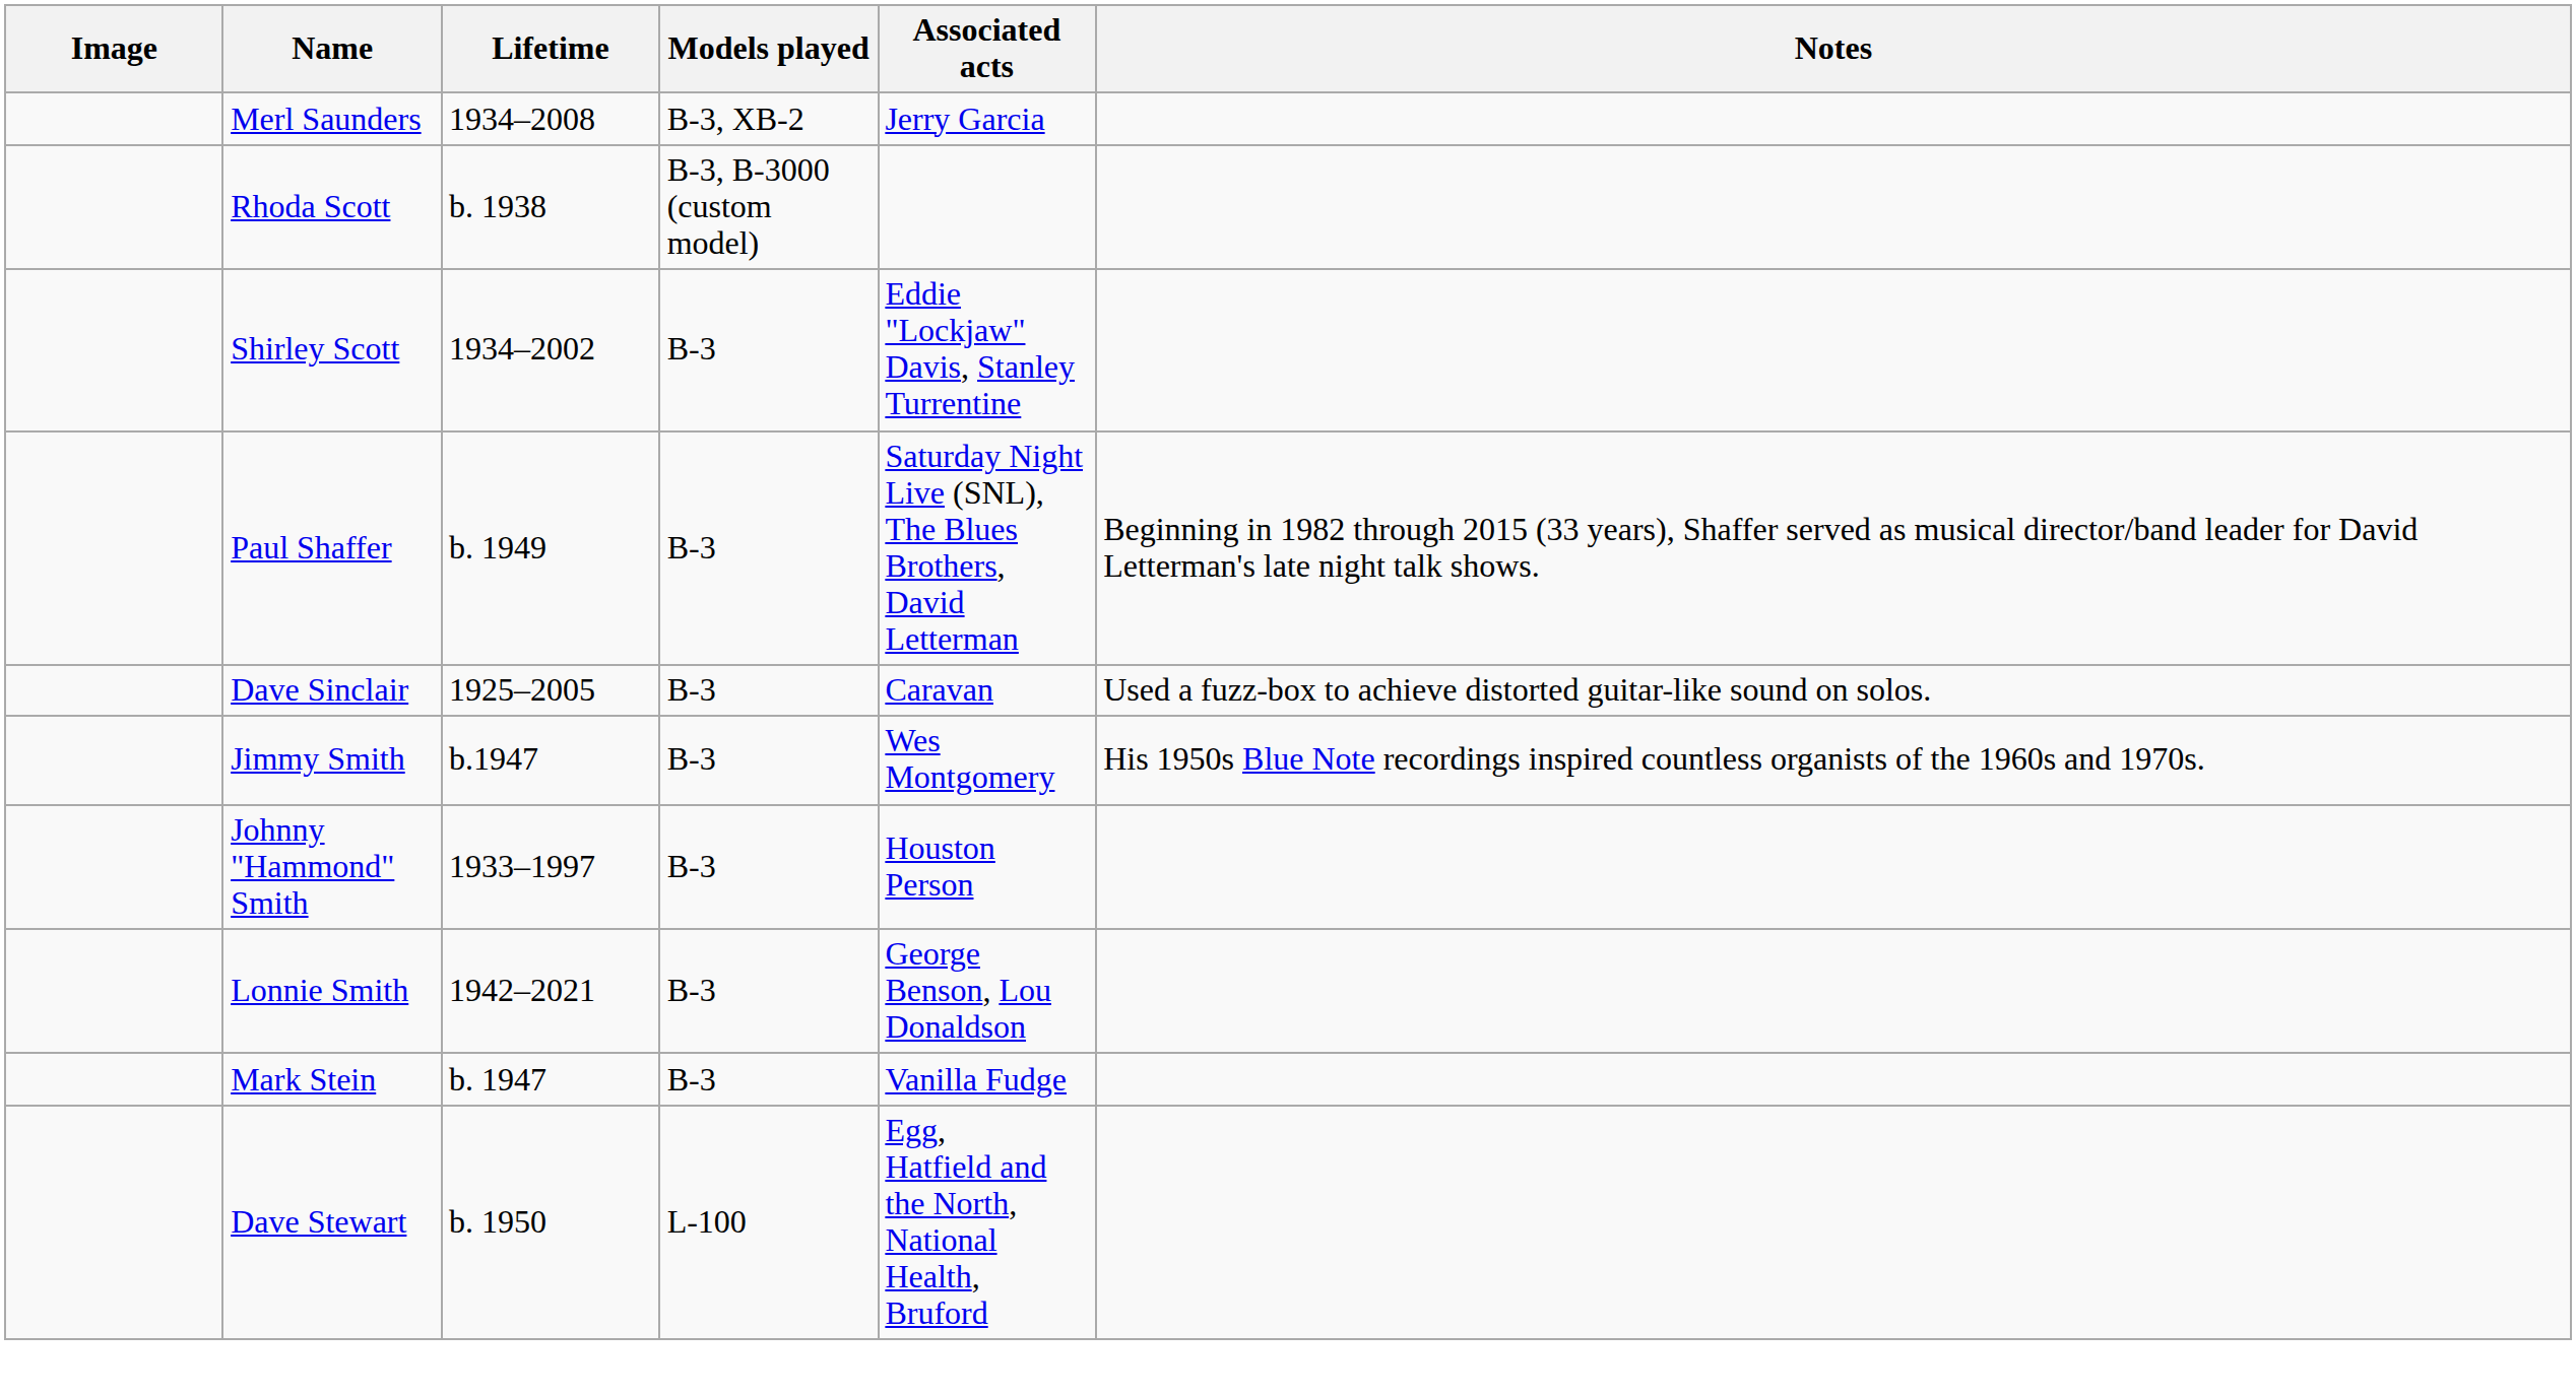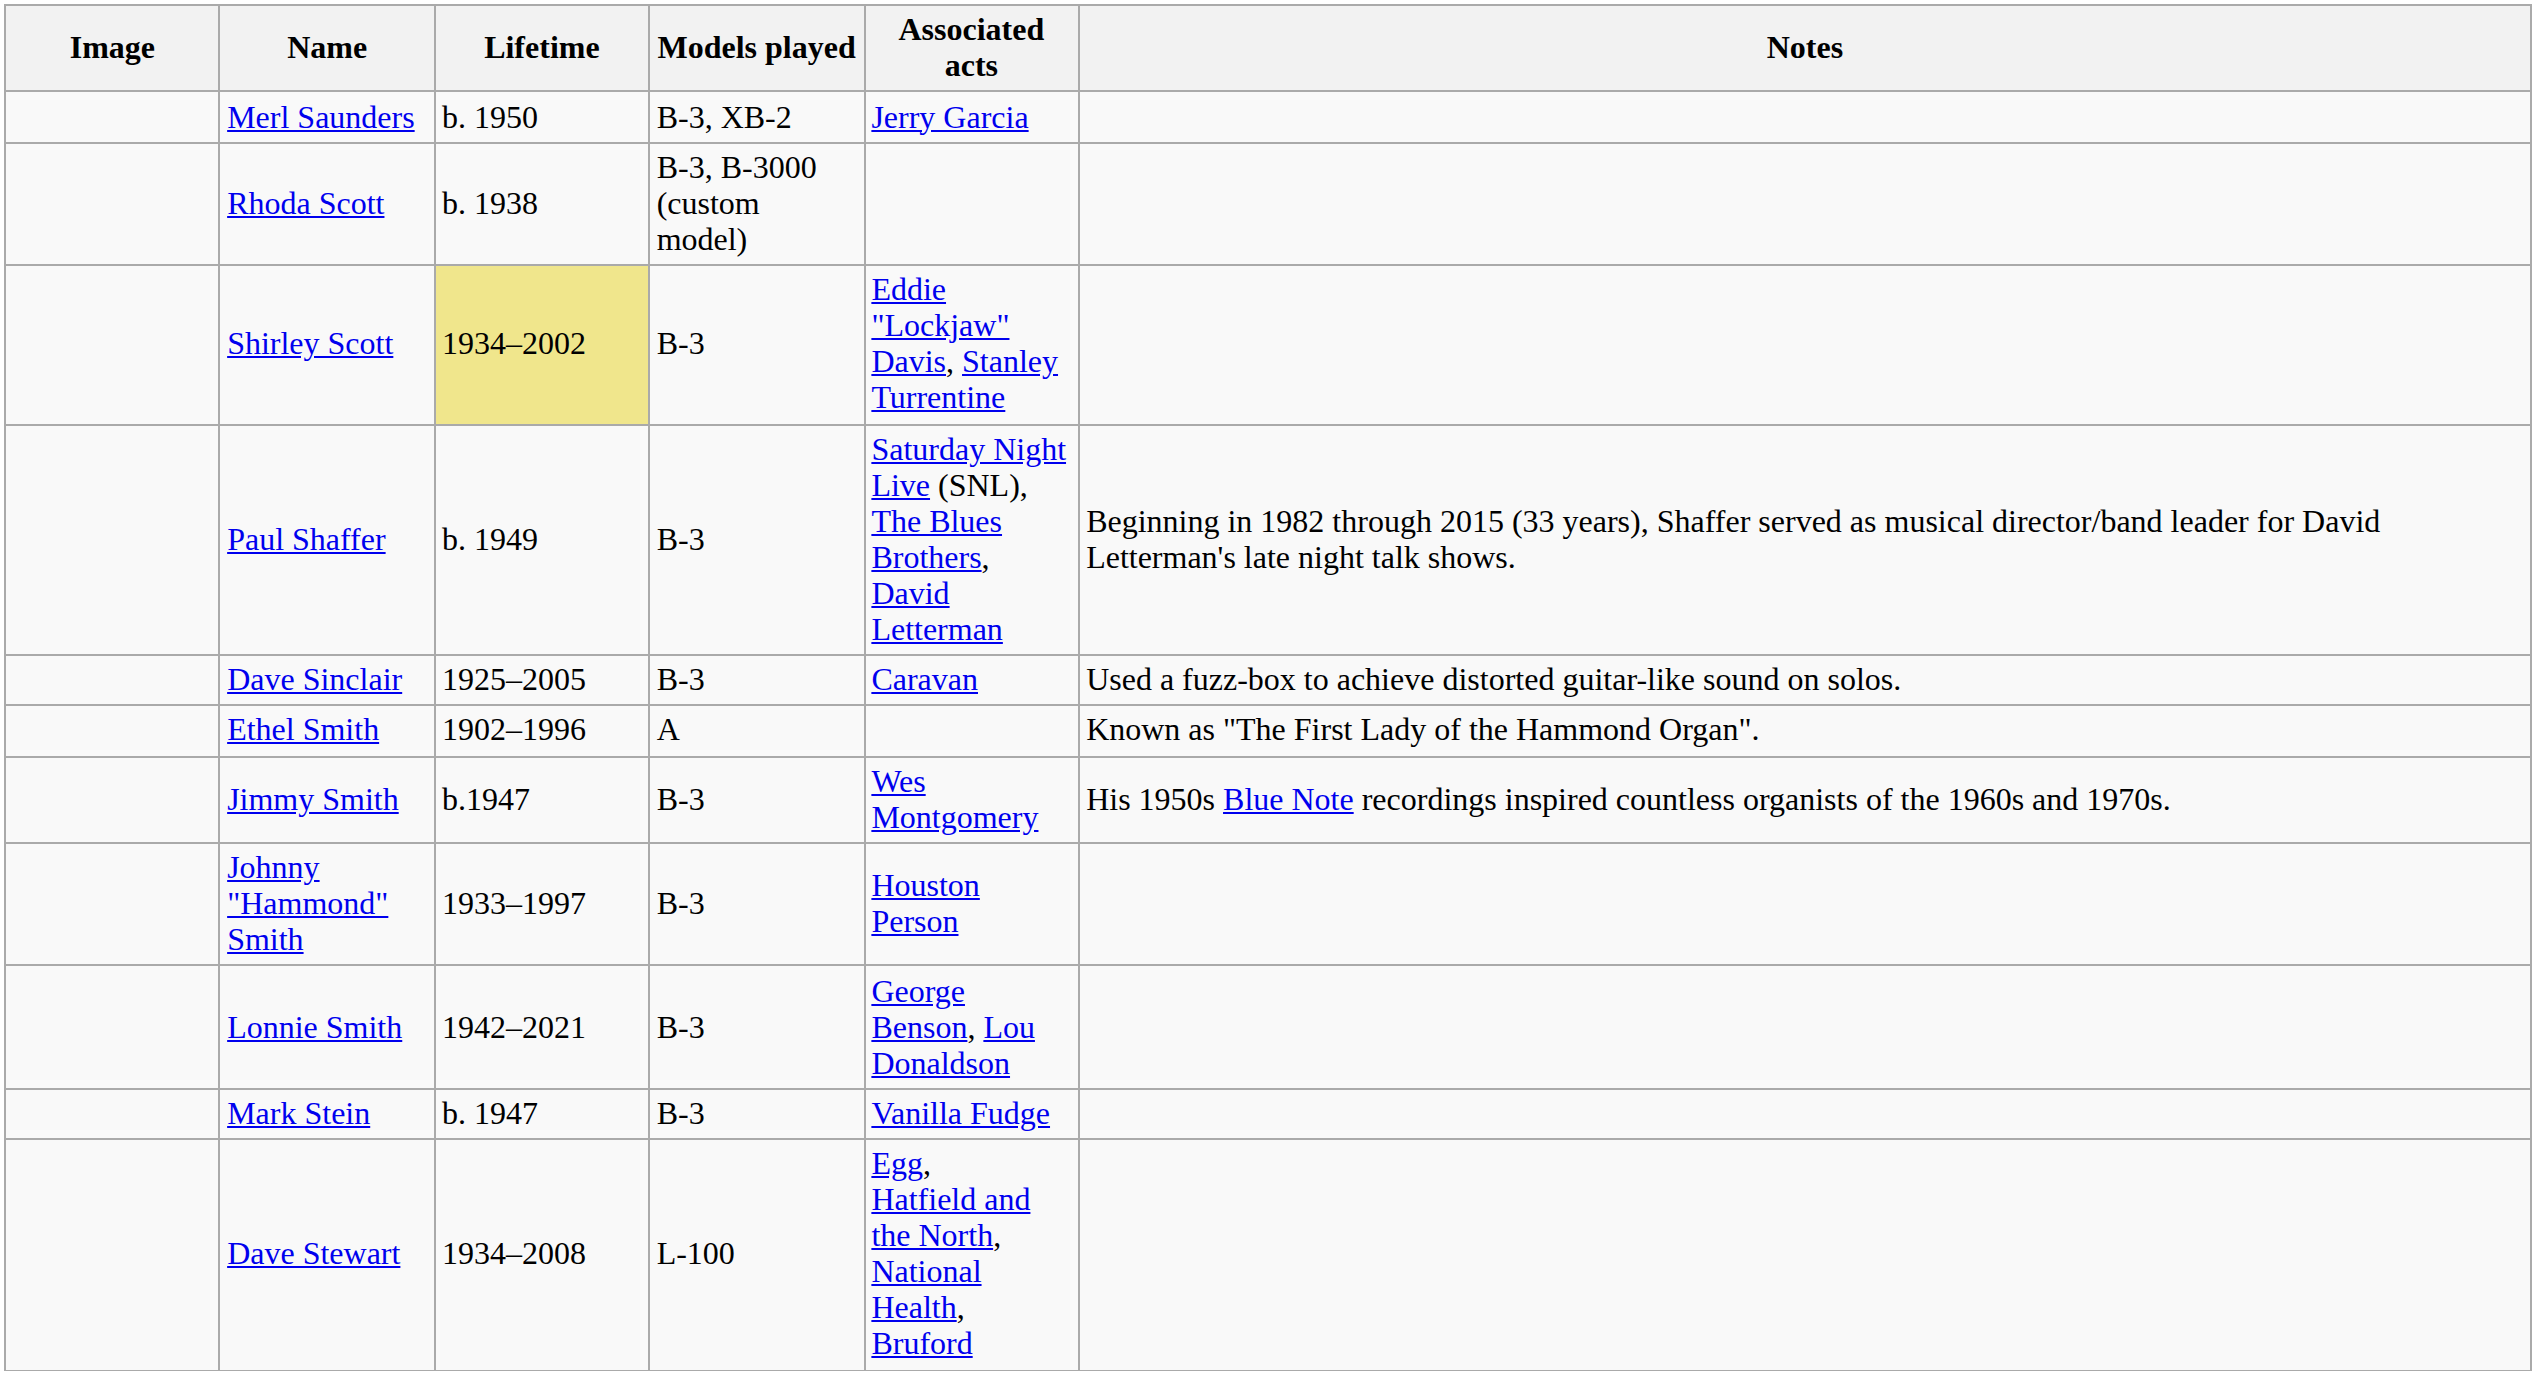 <table class="wikitable" style="width:100%">
 <tr>
 <th style="width:100px;">Image</th>
 <th style="width:100px;">Name</th>
 <th style="width:100px;">Lifetime</th>
 <th style="width:100px;">Models played</th>
 <th style="width:100px;">Associated acts</th>
 <th style="width:*;">Notes</th>
 </tr>
 <tr>
 <td></td>
 <td><a href='#'>Merl Saunders</a></td>
-<td>1934–2008</td>
+<td>b. 1950</td>
 <td>B-3, XB-2</td>
 <td><a href='#'>Jerry Garcia</a></td>
 <td></td>
 </tr>
 <tr>
 <td></td>
 <td><a href='#'>Rhoda Scott</a></td>
 <td>b. 1938</td>
 <td>B-3, B-3000 (custom model)</td>
 <td></td>
 <td></td>
 </tr>
 <tr>
 <td></td>
 <td><a href='#'>Shirley Scott</a></td>
-<td>1934–2002</td>
+<td style="background: khaki;">1934–2002</td>
 <td>B-3</td>
 <td><a href='#'>Eddie "Lockjaw" Davis</a>, <a href='#'>Stanley Turrentine</a></td>
 <td></td>
 </tr>
 <tr>
 <td></td>
 <td><a href='#'>Paul Shaffer</a></td>
 <td>b. 1949</td>
 <td>B-3</td>
 <td><a href='#'>Saturday Night Live</a> (SNL), <a href='#'>The Blues Brothers</a>, <br><a href='#'>David Letterman</a></td>
 <td>Beginning in 1982 through 2015 (33 years), Shaffer served as musical director/band leader for David Letterman's late night talk shows.</td>
 </tr>
 <tr>
 <td></td>
 <td><a href='#'>Dave Sinclair</a></td>
 <td>1925–2005</td>
 <td>B-3</td>
 <td><a href='#'>Caravan</a></td>
 <td>Used a fuzz-box to achieve distorted guitar-like sound on solos.</td>
+</tr>
+<tr>
+<td></td>
+<td><a href='#'>Ethel Smith</a></td>
+<td>1902–1996</td>
+<td>A</td>
+<td></td>
+<td>Known as "The First Lady of the Hammond Organ".</td>
 </tr>
 <tr>
 <td></td>
 <td><a href='#'>Jimmy Smith</a></td>
 <td>b.1947</td>
 <td>B-3</td>
 <td><a href='#'>Wes Montgomery</a></td>
 <td>His 1950s <a href='#'>Blue Note</a> recordings inspired countless organists of the 1960s and 1970s.</td>
 </tr>
 <tr>
 <td></td>
 <td><a href='#'>Johnny "Hammond" Smith</a></td>
 <td>1933–1997</td>
 <td>B-3</td>
 <td><a href='#'>Houston Person</a></td>
 <td></td>
 </tr>
 <tr>
 <td></td>
 <td><a href='#'>Lonnie Smith</a></td>
 <td>1942–2021</td>
 <td>B-3</td>
 <td><a href='#'>George Benson</a>, <a href='#'>Lou Donaldson</a></td>
 <td></td>
 </tr>
 <tr>
 <td></td>
 <td><a href='#'>Mark Stein</a></td>
 <td>b. 1947</td>
 <td>B-3</td>
 <td><a href='#'>Vanilla Fudge</a></td>
 <td></td>
 </tr>
 <tr>
 <td></td>
 <td><a href='#'>Dave Stewart</a></td>
-<td>b. 1950</td>
+<td>1934–2008</td>
 <td>L-100</td>
 <td><a href='#'>Egg</a>, <br><a href='#'>Hatfield and the North</a>, <br><a href='#'>National Health</a>, <br><a href='#'>Bruford</a></td>
 <td></td>
 </tr>
 </table>
